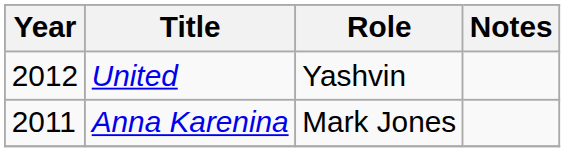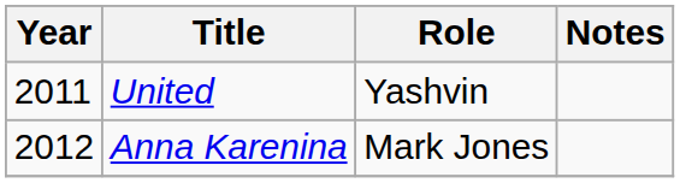 <table class="wikitable sortable">
 <tr>
 <th>Year</th>
 <th>Title</th>
 <th>Role</th>
 <th class="unsortable">Notes</th>
 </tr>
 <tr>
-<td>2012</td>
+<td>2011</td>
 <td><em><a href='#'>United</a></em></td>
 <td>Yashvin</td>
 <td></td>
 </tr>
 <tr>
-<td>2011</td>
+<td>2012</td>
 <td><em><a href='#'>Anna Karenina</a></em></td>
 <td>Mark Jones</td>
 <td></td>
 </tr>
 <tr>
 </tr>
 </table>
